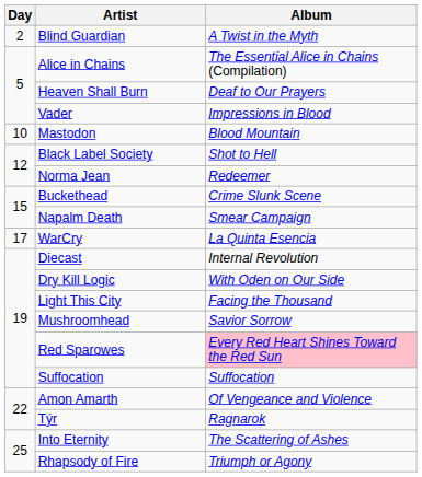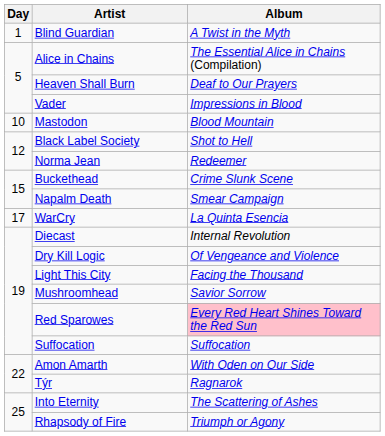 <table class="wikitable" border="1">
 <tr>
 <th>Day</th>
 <th width="200">Artist</th>
 <th width="250">Album</th>
 </tr>
 <tr>
-<td align="center" rowspan="1">2</td>
+<td align="center" rowspan="1">1</td>
 <td><a href='#'>Blind Guardian</a></td>
 <td><em><a href='#'>A Twist in the Myth</a></em></td>
 </tr>
 <tr>
 <td align="center" rowspan="3">5</td>
 <td><a href='#'>Alice in Chains</a></td>
 <td><em><a href='#'>The Essential Alice in Chains</a></em> (Compilation)</td>
 </tr>
 <tr>
 <td><a href='#'>Heaven Shall Burn</a></td>
 <td><em><a href='#'>Deaf to Our Prayers</a></em></td>
 </tr>
 <tr>
 <td><a href='#'>Vader</a></td>
 <td><em><a href='#'>Impressions in Blood</a></em></td>
 </tr>
 <tr>
 <td align="center" rowspan="1">10</td>
 <td><a href='#'>Mastodon</a></td>
 <td><em><a href='#'>Blood Mountain</a></em></td>
 </tr>
 <tr>
 <td align="center" rowspan="2">12</td>
 <td><a href='#'>Black Label Society</a></td>
 <td><em><a href='#'>Shot to Hell</a></em></td>
 </tr>
 <tr>
 <td><a href='#'>Norma Jean</a></td>
 <td><em><a href='#'>Redeemer</a></em></td>
 </tr>
 <tr>
 <td align="center" rowspan="2">15</td>
 <td><a href='#'>Buckethead</a></td>
 <td><em><a href='#'>Crime Slunk Scene</a></em></td>
 </tr>
 <tr>
 <td><a href='#'>Napalm Death</a></td>
 <td><em><a href='#'>Smear Campaign</a></em></td>
 </tr>
 <tr>
 <td align="center" rowspan="1">17</td>
 <td><a href='#'>WarCry</a></td>
 <td><em><a href='#'>La Quinta Esencia</a></em></td>
 </tr>
 <tr>
 <td align="center" rowspan="6">19</td>
 <td><a href='#'>Diecast</a></td>
 <td><em>Internal Revolution</em></td>
 </tr>
 <tr>
 <td><a href='#'>Dry Kill Logic</a></td>
-<td><em><a href='#'>With Oden on Our Side</a></em></td>
+<td><em><a href='#'>Of Vengeance and Violence</a></em></td>
 </tr>
 <tr>
 <td><a href='#'>Light This City</a></td>
 <td><em><a href='#'>Facing the Thousand</a></em></td>
 </tr>
 <tr>
 <td><a href='#'>Mushroomhead</a></td>
 <td><em><a href='#'>Savior Sorrow</a></em></td>
 </tr>
 <tr>
 <td><a href='#'>Red Sparowes</a></td>
 <td style="background: pink;"><em><a href='#'>Every Red Heart Shines Toward the Red Sun</a></em></td>
 </tr>
 <tr>
 <td><a href='#'>Suffocation</a></td>
 <td><em><a href='#'>Suffocation</a></em></td>
 </tr>
 <tr>
 <td align="center" rowspan="2">22</td>
 <td><a href='#'>Amon Amarth</a></td>
-<td><em><a href='#'>Of Vengeance and Violence</a></em></td>
+<td><em><a href='#'>With Oden on Our Side</a></em></td>
 </tr>
 <tr>
 <td><a href='#'>Týr</a></td>
 <td><em><a href='#'>Ragnarok</a></em></td>
 </tr>
 <tr>
 <td align="center" rowspan="2">25</td>
 <td><a href='#'>Into Eternity</a></td>
 <td><em><a href='#'>The Scattering of Ashes</a></em></td>
 </tr>
 <tr>
 <td><a href='#'>Rhapsody of Fire</a></td>
 <td><em><a href='#'>Triumph or Agony</a></em></td>
 </tr>
 </table>
